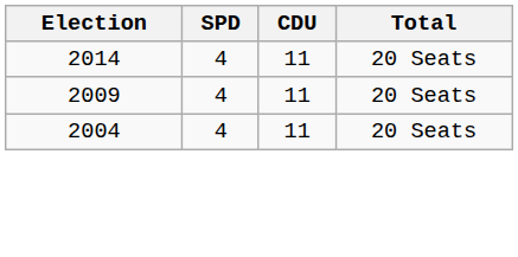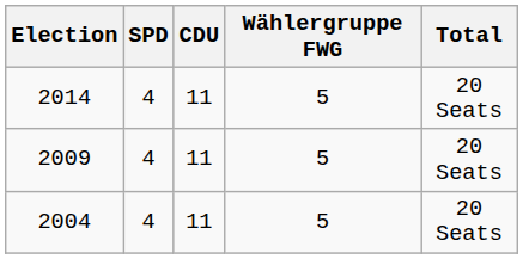 <table class="wikitable" width="300">
 <tr bgcolor="#eeeeee" align="center">
 <th>Election</th>
 <th>SPD</th>
 <th>CDU</th>
+<th>Wählergruppe FWG</th>
 <th>Total</th>
 </tr>
 <tr align="center">
 <td>2014</td>
 <td>4</td>
 <td>11</td>
+<td>5</td>
 <td>20 Seats</td>
 </tr>
 <tr align="center">
 <td>2009</td>
 <td>4</td>
 <td>11</td>
+<td>5</td>
 <td>20 Seats</td>
 </tr>
 <tr align="center">
 <td>2004</td>
 <td>4</td>
 <td>11</td>
+<td>5</td>
 <td>20 Seats</td>
 </tr>
 </table>
